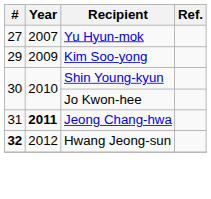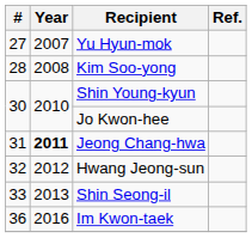 <table class="wikitable">
 <tr>
 <th>#</th>
 <th>Year</th>
 <th>Recipient</th>
 <th>Ref.</th>
 </tr>
 <tr>
 <td>27</td>
 <td>2007</td>
 <td><a href='#'>Yu Hyun-mok</a></td>
 <td></td>
 </tr>
 <tr>
-<td>29</td>
-<td>2009</td>
+<td>28</td>
+<td>2008</td>
 <td><a href='#'>Kim Soo-yong</a></td>
 <td></td>
 </tr>
 <tr>
 <td rowspan=2>30</td>
 <td rowspan=2>2010</td>
 <td><a href='#'>Shin Young-kyun</a></td>
 <td></td>
 </tr>
 <tr>
 <td>Jo Kwon-hee</td>
 <td></td>
 </tr>
 <tr>
 <td>31</td>
 <td><strong>2011</strong></td>
 <td><a href='#'>Jeong Chang-hwa</a></td>
 <td></td>
 </tr>
 <tr>
-<td><strong>32</strong></td>
+<td>32</td>
 <td>2012</td>
 <td>Hwang Jeong-sun</td>
 <td></td>
 </tr>
 <tr>
+<td>33</td>
+<td>2013</td>
+<td><a href='#'>Shin Seong-il</a></td>
+<td></td>
+</tr>
+<tr>
+<td>36</td>
+<td>2016</td>
+<td><a href='#'>Im Kwon-taek</a></td>
+<td></td>
+</tr>
+<tr>
 </tr>
 </table>
